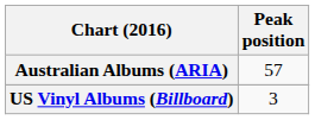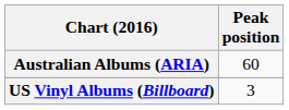 <table class="wikitable sortable plainrowheaders" style="text-align:center">
 <tr>
 <th scope="col">Chart (2016)</th>
 <th scope="col">Peak<br>position</th>
 </tr>
 <tr>
 <th scope="row">Australian Albums (<a href='#'>ARIA</a>)</th>
-<td>57</td>
+<td>60</td>
 </tr>
 <tr>
 </tr>
 <tr>
 </tr>
 <tr>
 </tr>
 <tr>
 </tr>
 <tr>
 </tr>
 <tr>
 </tr>
 <tr>
 </tr>
 <tr>
 <th scope="row">US <a href='#'>Vinyl Albums</a> (<em><a href='#'>Billboard</a></em>)</th>
 <td>3</td>
 </tr>
 </table>
